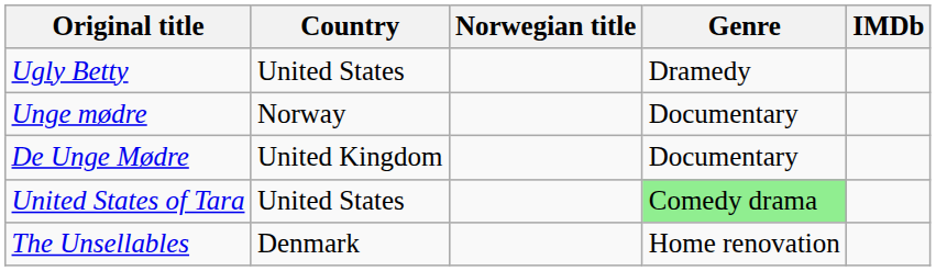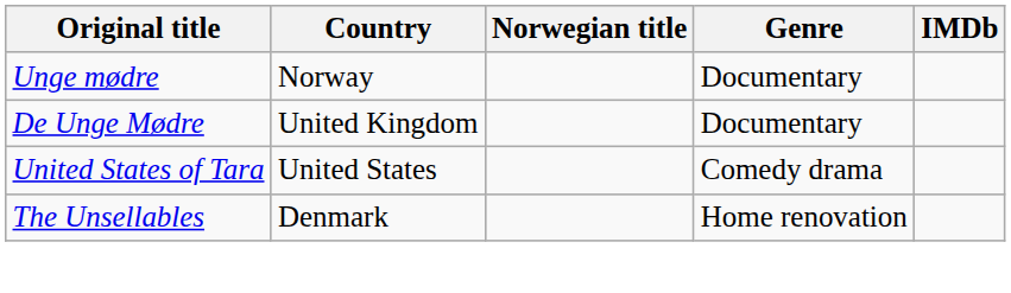 <table class="wikitable">
 <tr>
 <th>Original title</th>
 <th>Country</th>
 <th>Norwegian title</th>
 <th>Genre</th>
 <th>IMDb</th>
-</tr>
-<tr>
-<td><em><a href='#'>Ugly Betty</a></em></td>
-<td>United States</td>
-<td></td>
-<td>Dramedy</td>
-<td></td>
 </tr>
 <tr>
 <td><em><a href='#'>Unge mødre</a></em></td>
 <td>Norway</td>
 <td></td>
 <td>Documentary</td>
 <td></td>
 </tr>
 <tr>
 <td><em><a href='#'>De Unge Mødre</a></em></td>
 <td>United Kingdom</td>
 <td></td>
 <td>Documentary</td>
 <td></td>
 </tr>
 <tr>
 <td><em><a href='#'>United States of Tara</a></em></td>
 <td>United States</td>
 <td></td>
-<td style="background: lightgreen;">Comedy drama</td>
+<td>Comedy drama</td>
 <td></td>
 </tr>
 <tr>
 <td><em><a href='#'>The Unsellables</a></em></td>
 <td>Denmark</td>
 <td></td>
 <td>Home renovation</td>
 <td></td>
 </tr>
 </table>
